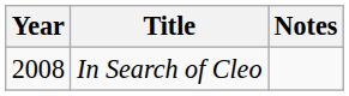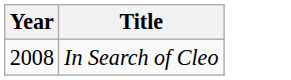 <table class="wikitable">
 <tr>
 <th>Year</th>
 <th>Title</th>
-<th>Notes</th>
 </tr>
 <tr>
 <td>2008</td>
 <td><em>In Search of Cleo</em></td>
-<td></td>
 </tr>
 </table>
